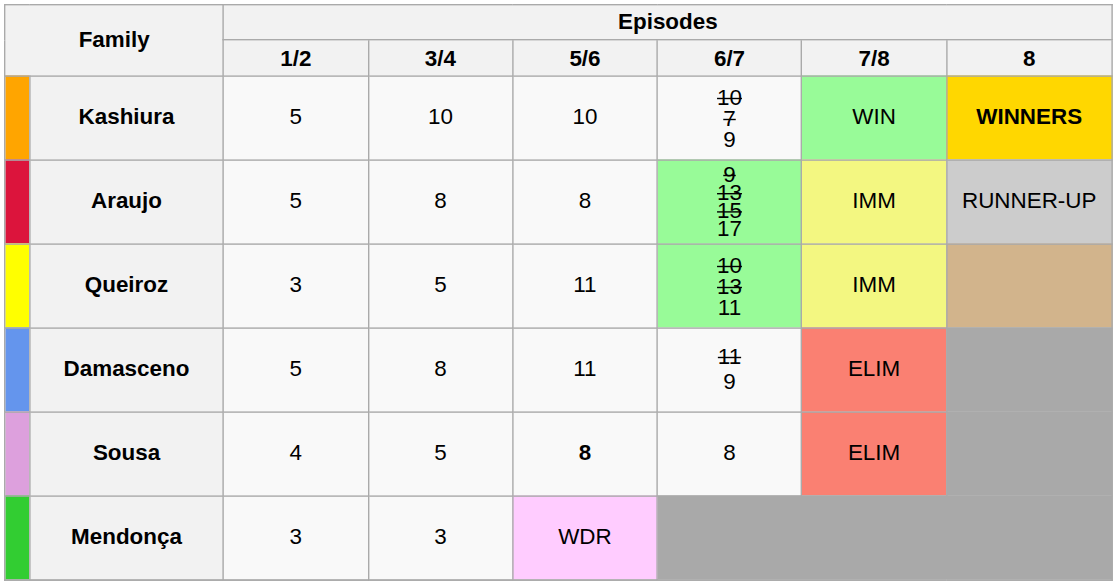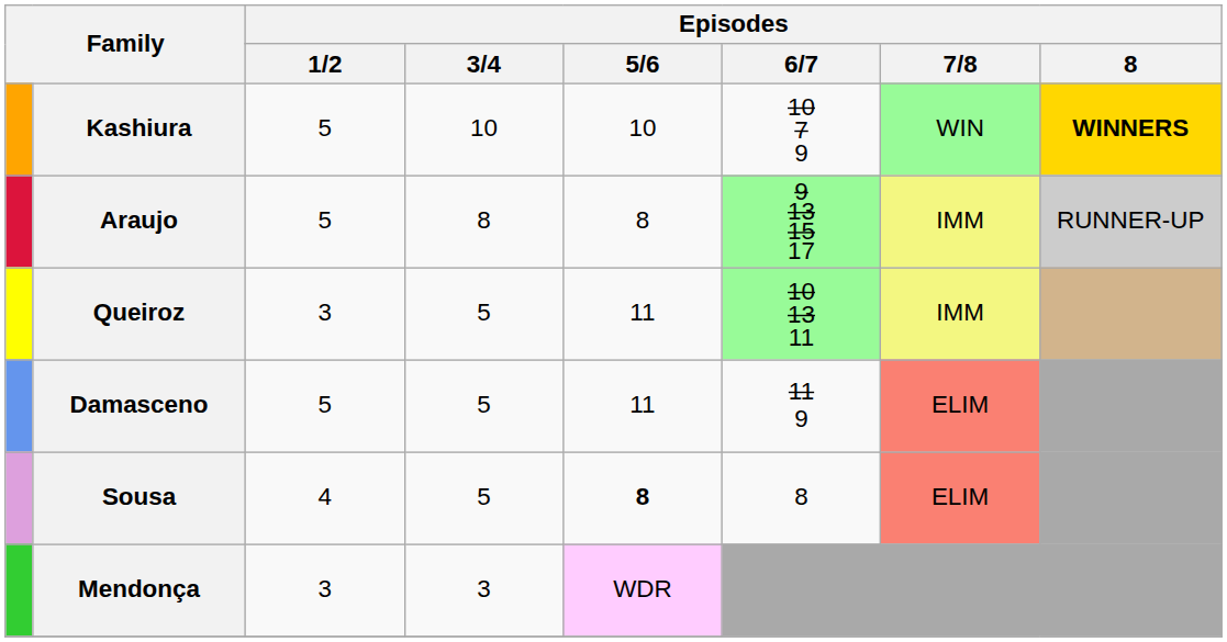 <table class="wikitable" style="text-align:center; font-size:100%; width: 50%">
 <tr>
 <th rowspan=2 colspan=2>Family</th>
 <th colspan=7>Episodes</th>
 </tr>
 <tr>
 <th width=65>1/2</th>
 <th width=65>3/4</th>
 <th width=65>5/6</th>
 <th width=65>6/7</th>
 <th width=65>7/8</th>
 <th width=65>8</th>
 </tr>
 <tr style="height:60px">
 <td width=05 bgcolor=FFA500></td>
 <th width=60>Kashiura</th>
 <td>5</td>
 <td>10</td>
 <td>10</td>
 <td style="line-height:15px"><s>10</s><br><s>7</s><br>9</td>
 <td bgcolor=98FB98>WIN</td>
 <td bgcolor=FFD700><strong>WINNERS</strong></td>
 </tr>
 <tr style="height:60px">
 <td bgcolor=DC143C></td>
 <th>Araujo</th>
 <td>5</td>
 <td>8</td>
 <td>8</td>
 <td style="line-height:13px" bgcolor=98FB98><s>9</s><br><s>13</s><br><s>15</s><br>17</td>
 <td bgcolor=F3F781>IMM</td>
 <td bgcolor=CCCCCC>RUNNER-UP</td>
 </tr>
 <tr style="height:60px">
 <td bgcolor=FFFF00></td>
 <th>Queiroz</th>
 <td>3</td>
 <td>5</td>
 <td>11</td>
 <td style="line-height:15px" bgcolor=98FB98><s>10</s><br><s>13</s><br>11</td>
 <td bgcolor=F3F781>IMM</td>
 <td bgcolor=D2B48C></td>
 </tr>
 <tr style="height:60px">
 <td bgcolor=6495ED></td>
 <th>Damasceno</th>
 <td>5</td>
-<td>8</td>
+<td>5</td>
 <td>11</td>
 <td><s>11</s><br>9</td>
 <td bgcolor=FA8072>ELIM</td>
 <td bgcolor=A9A9A9></td>
 </tr>
 <tr style="height:60px">
 <td bgcolor=DDA0DD></td>
 <th>Sousa</th>
 <td>4</td>
 <td>5</td>
 <td><strong>8</strong></td>
 <td>8</td>
 <td bgcolor=FA8072>ELIM</td>
 <td bgcolor=A9A9A9></td>
 </tr>
 <tr style="height:60px">
 <td bgcolor=32CD32></td>
 <th>Mendonça</th>
 <td>3</td>
 <td>3</td>
 <td bgcolor=FFCCFF>WDR</td>
 <td bgcolor=A9A9A9 colspan=3></td>
 </tr>
 <tr>
 </tr>
 </table>
